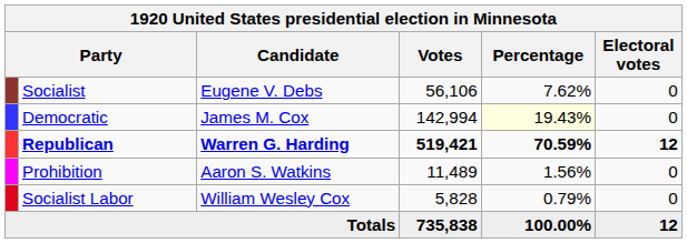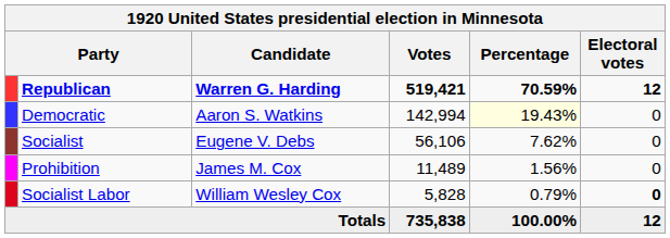 <table class="wikitable" style="font-size: 95%;">
 <tr>
 <th colspan="6">1920 United States presidential election in Minnesota</th>
 </tr>
 <tr>
 <th colspan="2" style="width: 15em">Party</th>
 <th style="width: 17em">Candidate</th>
 <th style="width: 5em">Votes</th>
 <th style="width: 7em">Percentage</th>
 <th style="width: 5em">Electoral votes</th>
 </tr>
 <tr>
+<th style="background-color:#FF3333; width: 3px"></th>
+<td style="width: 130px"><strong><a href='#'>Republican</a></strong></td>
+<td><strong><a href='#'>Warren G. Harding</a></strong></td>
+<td align="right"><strong>519,421</strong></td>
+<td align="right"><strong>70.59%</strong></td>
+<td align="right"><strong>12</strong></td>
+</tr>
+<tr>
+<th style="background-color:#3333FF; width: 3px"></th>
+<td style="width: 130px"><a href='#'>Democratic</a></td>
+<td><a href='#'>Aaron S. Watkins</a></td>
+<td align="right">142,994</td>
+<td align="right" style="background: lightyellow;">19.43%</td>
+<td align="right">0</td>
+</tr>
+<tr>
 <th style="background-color:#8D342E; width: 3px"></th>
 <td style="width: 130px"><a href='#'>Socialist</a></td>
 <td><a href='#'>Eugene V. Debs</a></td>
 <td align="right">56,106</td>
 <td align="right">7.62%</td>
 <td align="right">0</td>
 </tr>
 <tr>
-<th style="background-color:#3333FF; width: 3px"></th>
-<td style="width: 130px"><a href='#'>Democratic</a></td>
-<td><a href='#'>James M. Cox</a></td>
-<td align="right">142,994</td>
-<td align="right" style="background: lightyellow;">19.43%</td>
-<td align="right">0</td>
-</tr>
-<tr>
-<th style="background-color:#FF3333; width: 3px"></th>
-<td style="width: 130px"><strong><a href='#'>Republican</a></strong></td>
-<td><strong><a href='#'>Warren G. Harding</a></strong></td>
-<td align="right"><strong>519,421</strong></td>
-<td align="right"><strong>70.59%</strong></td>
-<td align="right"><strong>12</strong></td>
-</tr>
-<tr>
 <th style="background-color:#FF00FF; width: 3px"></th>
 <td style="width: 130px"><a href='#'>Prohibition</a></td>
-<td><a href='#'>Aaron S. Watkins</a></td>
+<td><a href='#'>James M. Cox</a></td>
 <td align="right">11,489</td>
 <td align="right">1.56%</td>
 <td align="right">0</td>
 </tr>
 <tr>
 <th style="background-color:#DD051D; width: 3px"></th>
 <td style="width: 130px"><a href='#'>Socialist Labor</a></td>
 <td><a href='#'>William Wesley Cox</a></td>
 <td align="right">5,828</td>
 <td align="right">0.79%</td>
-<td align="right">0</td>
+<td align="right"><strong>0</strong></td>
 </tr>
 <tr bgcolor="#EEEEEE">
 <td colspan="3" align="right"><strong>Totals</strong></td>
 <td align="right"><strong>735,838</strong></td>
 <td align="right"><strong>100.00%</strong></td>
 <td align="right"><strong>12</strong></td>
 </tr>
 </table>
